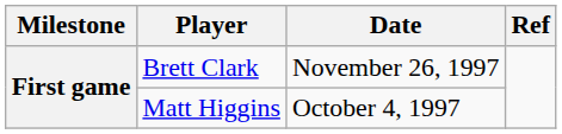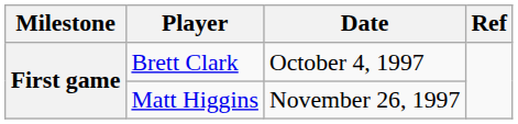 <table class="wikitable">
 <tr>
 <th scope="col">Milestone</th>
 <th scope="col">Player</th>
 <th scope="col">Date</th>
 <th scope="col">Ref</th>
 </tr>
 <tr>
 <th rowspan=2>First game</th>
 <td><a href='#'>Brett Clark</a></td>
-<td>November 26, 1997</td>
+<td>October 4, 1997</td>
 <td rowspan=2></td>
 </tr>
 <tr>
 <td><a href='#'>Matt Higgins</a></td>
-<td>October 4, 1997</td>
+<td>November 26, 1997</td>
 </tr>
 </table>
